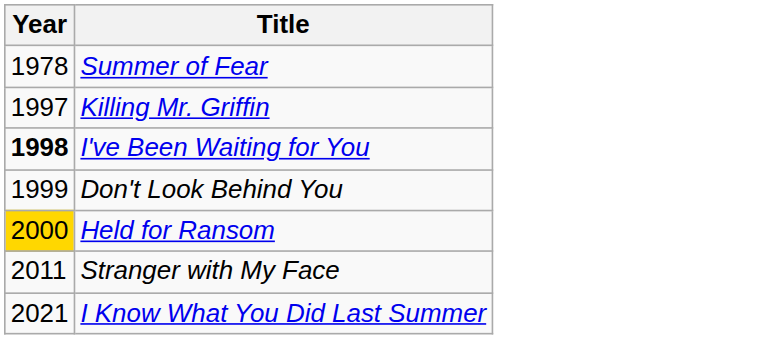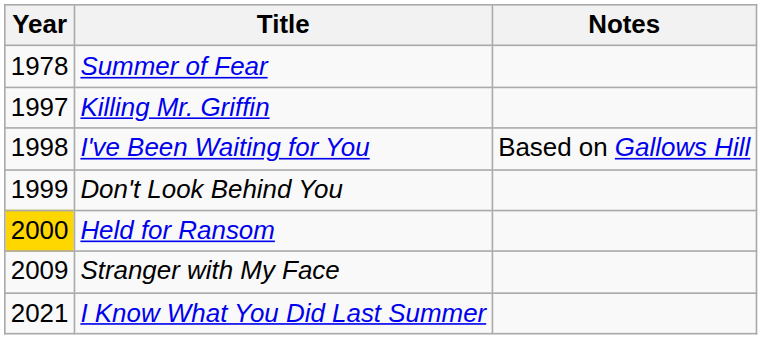 <table class="wikitable sortable">
 <tr>
 <th>Year</th>
 <th>Title</th>
+<th>Notes</th>
 </tr>
 <tr>
 <td>1978</td>
 <td><em><a href='#'>Summer of Fear</a></em></td>
+<td></td>
 </tr>
 <tr>
 <td>1997</td>
 <td><em><a href='#'>Killing Mr. Griffin</a></em></td>
+<td></td>
 </tr>
 <tr>
-<td><strong>1998</strong></td>
+<td>1998</td>
 <td><em><a href='#'>I've Been Waiting for You</a></em></td>
+<td>Based on <em><a href='#'>Gallows Hill</a></em></td>
 </tr>
 <tr>
 <td>1999</td>
 <td><em>Don't Look Behind You</em></td>
+<td></td>
 </tr>
 <tr>
 <td style="background: gold;">2000</td>
 <td><em><a href='#'>Held for Ransom</a></em></td>
+<td></td>
 </tr>
 <tr>
-<td>2011</td>
+<td>2009</td>
 <td><em>Stranger with My Face</em></td>
+<td></td>
 </tr>
 <tr>
 <td>2021</td>
 <td><em><a href='#'>I Know What You Did Last Summer</a></em></td>
+<td></td>
 </tr>
 </table>
